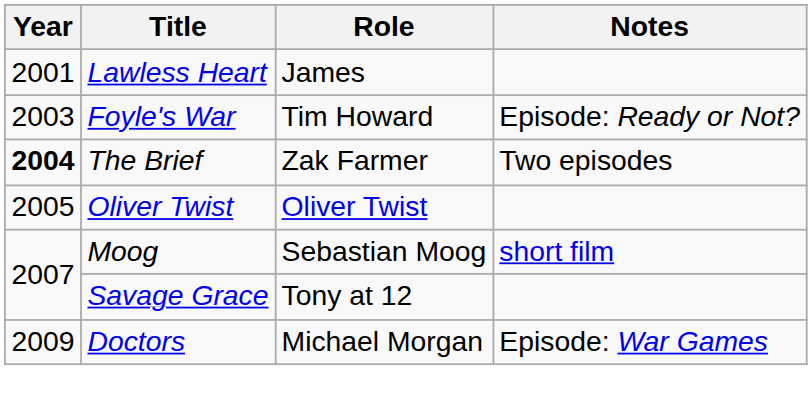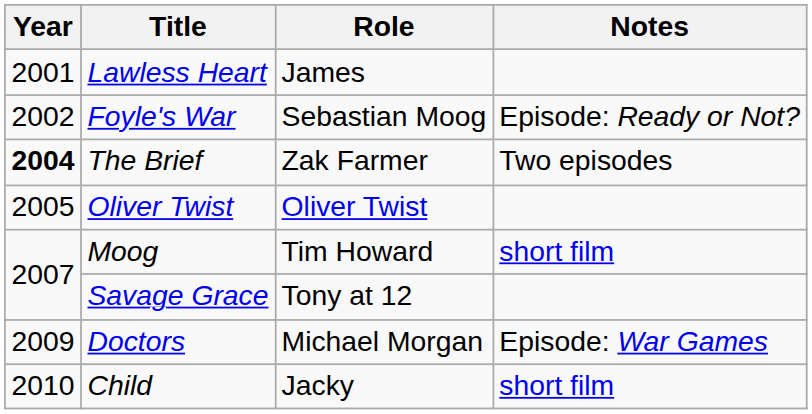 <table class = "wikitable sortable">
 <tr>
 <th>Year</th>
 <th>Title</th>
 <th>Role</th>
 <th class = "unsortable">Notes</th>
 </tr>
 <tr>
 <td>2001</td>
 <td><em><a href='#'>Lawless Heart</a></em></td>
 <td>James</td>
 <td></td>
 </tr>
 <tr>
-<td>2003</td>
+<td>2002</td>
 <td><em><a href='#'>Foyle's War</a></em></td>
-<td>Tim Howard</td>
+<td>Sebastian Moog</td>
 <td>Episode: <em>Ready or Not?</em></td>
 </tr>
 <tr>
 <td><strong>2004</strong></td>
 <td><em>The Brief</em></td>
 <td>Zak Farmer</td>
 <td>Two episodes</td>
 </tr>
 <tr>
 <td>2005</td>
 <td><em><a href='#'>Oliver Twist</a></em></td>
 <td><a href='#'>Oliver Twist</a></td>
 <td></td>
 </tr>
 <tr>
 <td Rowspan=2>2007</td>
 <td><em>Moog</em></td>
-<td>Sebastian Moog</td>
+<td>Tim Howard</td>
 <td><a href='#'>short film</a></td>
 </tr>
 <tr>
 <td><em><a href='#'>Savage Grace</a></em></td>
 <td>Tony at 12</td>
 <td></td>
 </tr>
 <tr>
 <td>2009</td>
 <td><em><a href='#'>Doctors</a></em></td>
 <td>Michael Morgan</td>
 <td>Episode: <em><a href='#'>War Games</a></em></td>
 </tr>
+<tr>
+<td>2010</td>
+<td><em>Child</em></td>
+<td>Jacky</td>
+<td><a href='#'>short film</a></td>
+</tr>
 </table>
